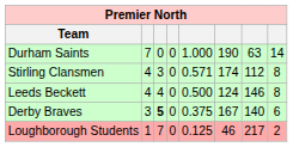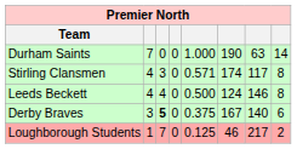 <table class="wikitable">
 <tr style="background:#fcc;">
 <td colspan="8" style="text-align:center;"><strong>Premier North</strong></td>
 </tr>
 <tr style="background:#efefef;">
 <th>Team</th>
 <th></th>
 <th></th>
 <th></th>
 <th></th>
 <th></th>
 <th></th>
 <th></th>
 </tr>
 <tr style="text-align:center; background:#cfc;">
 <td align="left">Durham Saints</td>
 <td>7</td>
 <td>0</td>
 <td>0</td>
 <td>1.000</td>
 <td>190</td>
 <td>63</td>
 <td>14</td>
 </tr>
 <tr style="text-align:center; background:#cfc;">
 <td align="left">Stirling Clansmen</td>
 <td>4</td>
 <td>3</td>
 <td>0</td>
 <td>0.571</td>
 <td>174</td>
-<td>112</td>
+<td>117</td>
 <td>8</td>
 </tr>
 <tr style="text-align:center; background:#cfc;">
 <td align="left">Leeds Beckett</td>
 <td>4</td>
 <td>4</td>
 <td>0</td>
 <td>0.500</td>
 <td>124</td>
 <td>146</td>
 <td>8</td>
 </tr>
 <tr style="text-align:center; background:#cfc;">
 <td align="left">Derby Braves</td>
 <td>3</td>
 <td><strong>5</strong></td>
 <td>0</td>
 <td>0.375</td>
 <td>167</td>
 <td>140</td>
 <td>6</td>
 </tr>
 <tr style="text-align:center; background:#faa;">
 <td align="left">Loughborough Students</td>
 <td>1</td>
 <td>7</td>
 <td>0</td>
 <td>0.125</td>
 <td>46</td>
 <td>217</td>
 <td>2</td>
 </tr>
 </table>
